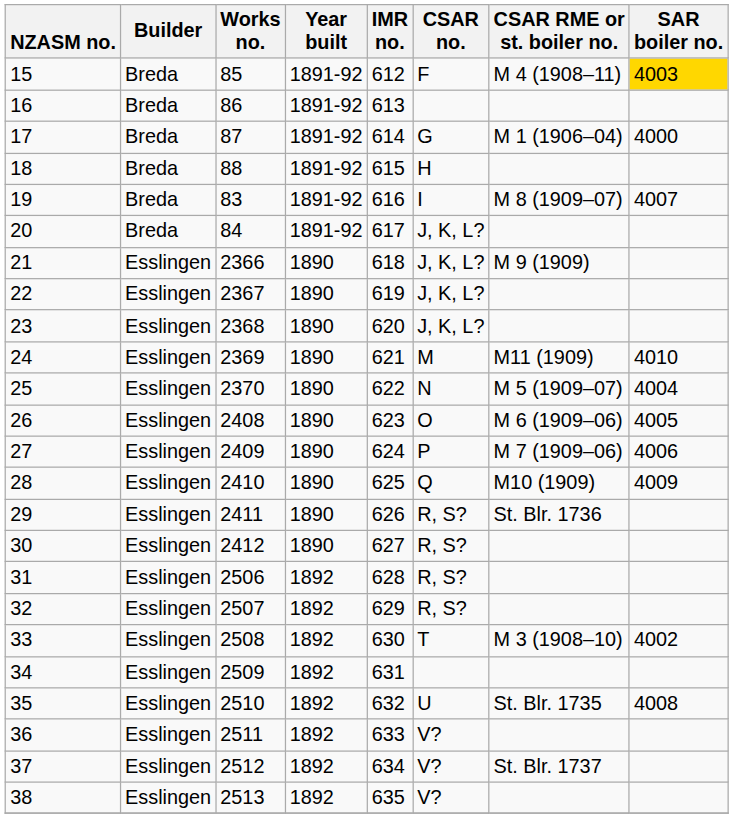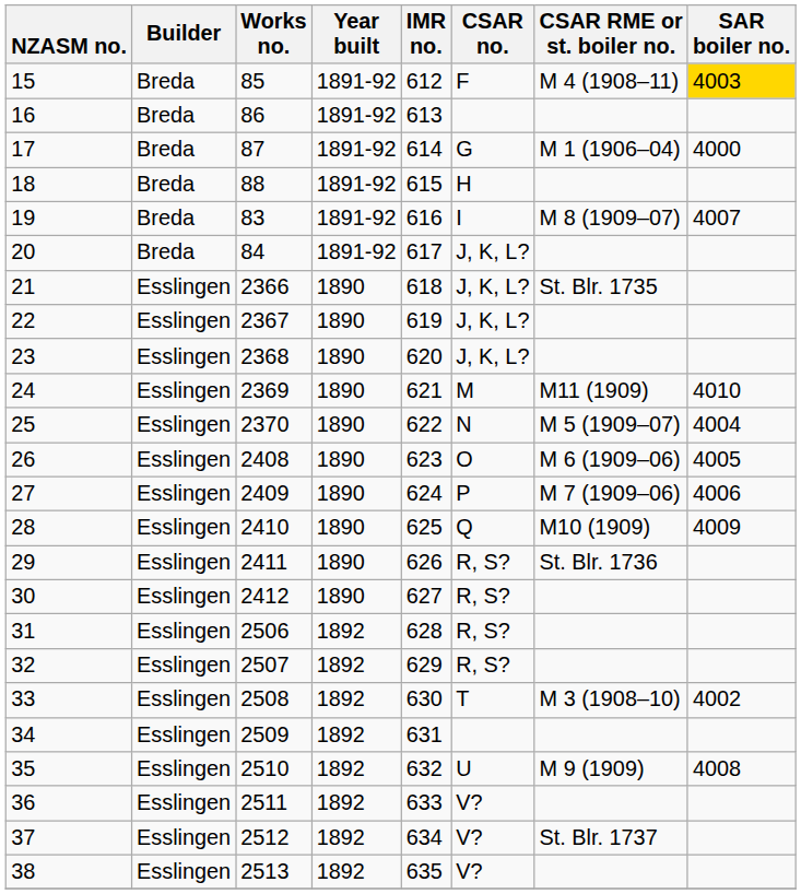 <table class="wikitable collapsible collapsed sortable" style="margin:0.5em auto; font-size:100%;">
 <tr>
 <th><br>NZASM no.</th>
 <th>Builder</th>
 <th>Works<br>no.</th>
 <th>Year<br>built</th>
 <th>IMR<br>no.</th>
 <th>CSAR<br>no.</th>
 <th>CSAR RME or<br>st. boiler no.</th>
 <th>SAR<br>boiler no.</th>
 </tr>
 <tr>
 <td>15</td>
 <td>Breda</td>
 <td>85</td>
 <td>1891-92</td>
 <td>612</td>
 <td>F</td>
 <td>M 4 (1908–11)</td>
 <td style="background: gold;">4003</td>
 </tr>
 <tr>
 <td>16</td>
 <td>Breda</td>
 <td>86</td>
 <td>1891-92</td>
 <td>613</td>
 <td></td>
 <td></td>
 <td></td>
 </tr>
 <tr>
 <td>17</td>
 <td>Breda</td>
 <td>87</td>
 <td>1891-92</td>
 <td>614</td>
 <td>G</td>
 <td>M 1 (1906–04)</td>
 <td>4000</td>
 </tr>
 <tr>
 <td>18</td>
 <td>Breda</td>
 <td>88</td>
 <td>1891-92</td>
 <td>615</td>
 <td>H</td>
 <td></td>
 <td></td>
 </tr>
 <tr>
 <td>19</td>
 <td>Breda</td>
 <td>83</td>
 <td>1891-92</td>
 <td>616</td>
 <td>I</td>
 <td>M 8 (1909–07)</td>
 <td>4007</td>
 </tr>
 <tr>
 <td>20</td>
 <td>Breda</td>
 <td>84</td>
 <td>1891-92</td>
 <td>617</td>
 <td>J, K, L?</td>
 <td></td>
 <td></td>
 </tr>
 <tr>
 <td>21</td>
 <td>Esslingen</td>
 <td>2366</td>
 <td>1890</td>
 <td>618</td>
 <td>J, K, L?</td>
-<td>M 9 (1909)</td>
+<td>St. Blr. 1735</td>
 <td></td>
 </tr>
 <tr>
 <td>22</td>
 <td>Esslingen</td>
 <td>2367</td>
 <td>1890</td>
 <td>619</td>
 <td>J, K, L?</td>
 <td></td>
 <td></td>
 </tr>
 <tr>
 <td>23</td>
 <td>Esslingen</td>
 <td>2368</td>
 <td>1890</td>
 <td>620</td>
 <td>J, K, L?</td>
 <td></td>
 <td></td>
 </tr>
 <tr>
 <td>24</td>
 <td>Esslingen</td>
 <td>2369</td>
 <td>1890</td>
 <td>621</td>
 <td>M</td>
 <td>M11 (1909)</td>
 <td>4010</td>
 </tr>
 <tr>
 <td>25</td>
 <td>Esslingen</td>
 <td>2370</td>
 <td>1890</td>
 <td>622</td>
 <td>N</td>
 <td>M 5 (1909–07)</td>
 <td>4004</td>
 </tr>
 <tr>
 <td>26</td>
 <td>Esslingen</td>
 <td>2408</td>
 <td>1890</td>
 <td>623</td>
 <td>O</td>
 <td>M 6 (1909–06)</td>
 <td>4005</td>
 </tr>
 <tr>
 <td>27</td>
 <td>Esslingen</td>
 <td>2409</td>
 <td>1890</td>
 <td>624</td>
 <td>P</td>
 <td>M 7 (1909–06)</td>
 <td>4006</td>
 </tr>
 <tr>
 <td>28</td>
 <td>Esslingen</td>
 <td>2410</td>
 <td>1890</td>
 <td>625</td>
 <td>Q</td>
 <td>M10 (1909)</td>
 <td>4009</td>
 </tr>
 <tr>
 <td>29</td>
 <td>Esslingen</td>
 <td>2411</td>
 <td>1890</td>
 <td>626</td>
 <td>R, S?</td>
 <td>St. Blr. 1736</td>
 <td></td>
 </tr>
 <tr>
 <td>30</td>
 <td>Esslingen</td>
 <td>2412</td>
 <td>1890</td>
 <td>627</td>
 <td>R, S?</td>
 <td></td>
 <td></td>
 </tr>
 <tr>
 <td>31</td>
 <td>Esslingen</td>
 <td>2506</td>
 <td>1892</td>
 <td>628</td>
 <td>R, S?</td>
 <td></td>
 <td></td>
 </tr>
 <tr>
 <td>32</td>
 <td>Esslingen</td>
 <td>2507</td>
 <td>1892</td>
 <td>629</td>
 <td>R, S?</td>
 <td></td>
 <td></td>
 </tr>
 <tr>
 <td>33</td>
 <td>Esslingen</td>
 <td>2508</td>
 <td>1892</td>
 <td>630</td>
 <td>T</td>
 <td>M 3 (1908–10)</td>
 <td>4002</td>
 </tr>
 <tr>
 <td>34</td>
 <td>Esslingen</td>
 <td>2509</td>
 <td>1892</td>
 <td>631</td>
 <td></td>
 <td></td>
 <td></td>
 </tr>
 <tr>
 <td>35</td>
 <td>Esslingen</td>
 <td>2510</td>
 <td>1892</td>
 <td>632</td>
 <td>U</td>
-<td>St. Blr. 1735</td>
+<td>M 9 (1909)</td>
 <td>4008</td>
 </tr>
 <tr>
 <td>36</td>
 <td>Esslingen</td>
 <td>2511</td>
 <td>1892</td>
 <td>633</td>
 <td>V?</td>
 <td></td>
 <td></td>
 </tr>
 <tr>
 <td>37</td>
 <td>Esslingen</td>
 <td>2512</td>
 <td>1892</td>
 <td>634</td>
 <td>V?</td>
 <td>St. Blr. 1737</td>
 <td></td>
 </tr>
 <tr>
 <td>38</td>
 <td>Esslingen</td>
 <td>2513</td>
 <td>1892</td>
 <td>635</td>
 <td>V?</td>
 <td></td>
 <td></td>
 </tr>
 <tr>
 </tr>
 </table>
